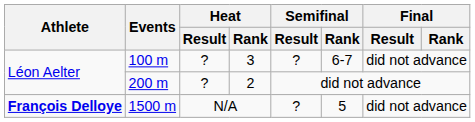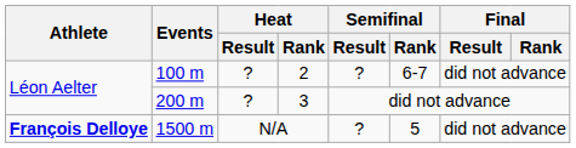 <table class=wikitable style="font-size:90%">
 <tr>
 <th rowspan="2">Athlete</th>
 <th rowspan="2">Events</th>
 <th colspan="2">Heat</th>
 <th colspan="2">Semifinal</th>
 <th colspan="2">Final</th>
 </tr>
 <tr>
 <th>Result</th>
 <th>Rank</th>
 <th>Result</th>
 <th>Rank</th>
 <th>Result</th>
 <th>Rank</th>
 </tr>
 <tr>
 <td rowspan=2><a href='#'>Léon Aelter</a></td>
 <td><a href='#'>100 m</a></td>
 <td align=center>?</td>
-<td align=center>3</td>
+<td align=center>2</td>
 <td align=center>?</td>
 <td align=center>6-7</td>
 <td align=center colspan=2>did not advance</td>
 </tr>
 <tr>
 <td><a href='#'>200 m</a></td>
 <td align=center>?</td>
-<td align=center>2</td>
+<td align=center>3</td>
 <td align=center colspan=4>did not advance</td>
 </tr>
 <tr>
 <td><strong><a href='#'>François Delloye</a></strong></td>
 <td><a href='#'>1500 m</a></td>
 <td align=center colspan=2>N/A</td>
 <td align=center>?</td>
 <td align=center>5</td>
 <td align=center colspan=2>did not advance</td>
 </tr>
 </table>
